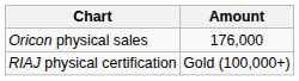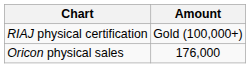 <table class="wikitable">
 <tr>
 <th>Chart</th>
 <th>Amount</th>
 </tr>
 <tr>
+<td><em>RIAJ</em> physical certification</td>
+<td align="center">Gold (100,000+)</td>
+</tr>
+<tr>
 <td><em>Oricon</em> physical sales</td>
 <td align="center">176,000</td>
 </tr>
-<tr>
-<td><em>RIAJ</em> physical certification</td>
-<td align="center">Gold (100,000+)</td>
-</tr>
 </table>
